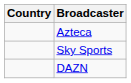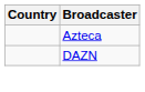 <table class="wikitable">
 <tr>
 <th align=center>Country</th>
 <th align=center>Broadcaster</th>
 </tr>
 <tr>
 <td></td>
 <td><a href='#'>Azteca</a></td>
 </tr>
 <tr>
 <td></td>
-<td><a href='#'>Sky Sports</a></td>
-</tr>
-<tr>
-<td></td>
 <td><a href='#'>DAZN</a></td>
 </tr>
 </table>
